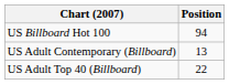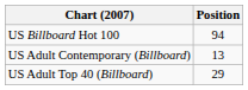 <table class="wikitable sortable">
 <tr>
 <th>Chart (2007)</th>
 <th>Position</th>
 </tr>
 <tr>
 <td>US <em>Billboard</em> Hot 100</td>
 <td align="center">94</td>
 </tr>
 <tr>
 <td>US Adult Contemporary (<em>Billboard</em>)</td>
 <td style="text-align:center;">13</td>
 </tr>
 <tr>
 <td>US Adult Top 40 (<em>Billboard</em>)</td>
-<td style="text-align:center;">22</td>
+<td style="text-align:center;">29</td>
 </tr>
 </table>
